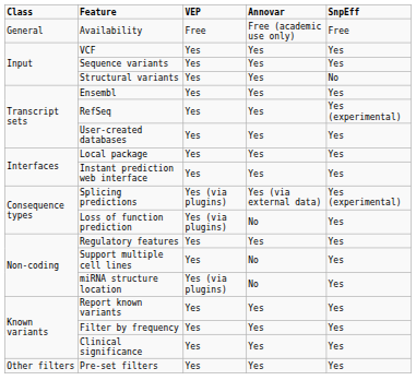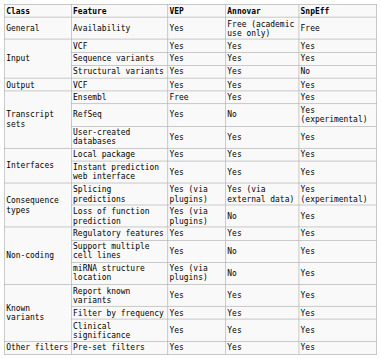 <table class="wikitable">
 <tr>
 <td><strong>Class</strong></td>
 <td><strong>Feature</strong></td>
 <td><strong>VEP</strong></td>
 <td><strong>Annovar</strong></td>
 <td><strong>SnpEff</strong></td>
 </tr>
 <tr>
 <td>General</td>
 <td>Availability</td>
-<td>Free</td>
+<td>Yes</td>
 <td>Free (academic use only)</td>
 <td>Free</td>
 </tr>
 <tr>
 <td rowspan="3">Input</td>
 <td>VCF</td>
 <td>Yes</td>
 <td>Yes</td>
 <td>Yes</td>
 </tr>
 <tr>
 <td>Sequence variants</td>
 <td>Yes</td>
 <td>Yes</td>
 <td>Yes</td>
 </tr>
 <tr>
 <td>Structural variants</td>
 <td>Yes</td>
 <td>Yes</td>
 <td>No</td>
 </tr>
 <tr>
+<td>Output</td>
+<td>VCF</td>
+<td>Yes</td>
+<td>Yes</td>
+<td>Yes</td>
+</tr>
+<tr>
 <td rowspan="3">Transcript sets</td>
 <td>Ensembl</td>
-<td>Yes</td>
+<td>Free</td>
 <td>Yes</td>
 <td>Yes</td>
 </tr>
 <tr>
 <td>RefSeq</td>
 <td>Yes</td>
-<td>Yes</td>
+<td>No</td>
 <td>Yes (experimental)</td>
 </tr>
 <tr>
 <td>User-created databases</td>
 <td>Yes</td>
 <td>Yes</td>
 <td>Yes</td>
 </tr>
 <tr>
 <td rowspan="2">Interfaces</td>
 <td>Local package</td>
 <td>Yes</td>
 <td>Yes</td>
 <td>Yes</td>
 </tr>
 <tr>
 <td>Instant prediction web interface</td>
 <td>Yes</td>
 <td>Yes</td>
 <td>Yes</td>
 </tr>
 <tr>
 <td rowspan="2">Consequence types</td>
 <td>Splicing predictions</td>
 <td>Yes (via plugins)</td>
 <td>Yes (via external data)</td>
 <td>Yes (experimental)</td>
 </tr>
 <tr>
 <td>Loss of function prediction</td>
 <td>Yes (via plugins)</td>
 <td>No</td>
 <td>Yes</td>
 </tr>
 <tr>
 <td rowspan="3">Non-coding</td>
 <td>Regulatory features</td>
 <td>Yes</td>
 <td>Yes</td>
 <td>Yes</td>
 </tr>
 <tr>
 <td>Support multiple cell lines</td>
 <td>Yes</td>
 <td>No</td>
 <td>Yes</td>
 </tr>
 <tr>
 <td>miRNA structure location</td>
 <td>Yes (via plugins)</td>
 <td>No</td>
 <td>Yes</td>
 </tr>
 <tr>
 <td rowspan="3">Known variants</td>
 <td>Report known variants</td>
 <td>Yes</td>
 <td>Yes</td>
 <td>Yes</td>
 </tr>
 <tr>
 <td>Filter by frequency</td>
 <td>Yes</td>
 <td>Yes</td>
 <td>Yes</td>
 </tr>
 <tr>
 <td>Clinical significance</td>
 <td>Yes</td>
 <td>Yes</td>
 <td>Yes</td>
 </tr>
 <tr>
 <td>Other filters</td>
 <td>Pre-set filters</td>
 <td>Yes</td>
 <td>Yes</td>
 <td>Yes</td>
 </tr>
 </table>
